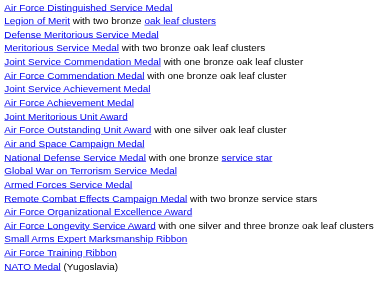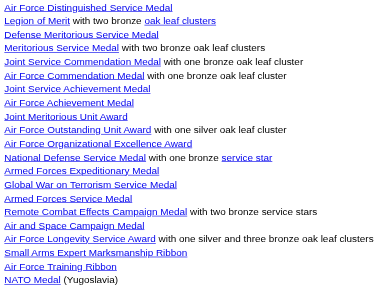 <table>
 <tr>
 <td></td>
 <td><a href='#'>Air Force Distinguished Service Medal</a></td>
 </tr>
 <tr>
 <td></td>
 <td><a href='#'>Legion of Merit</a> with two bronze <a href='#'>oak leaf clusters</a></td>
 </tr>
 <tr>
 <td></td>
 <td><a href='#'>Defense Meritorious Service Medal</a></td>
 </tr>
 <tr>
 <td></td>
 <td><a href='#'>Meritorious Service Medal</a> with two bronze oak leaf clusters</td>
 </tr>
 <tr>
 <td></td>
 <td><a href='#'>Joint Service Commendation Medal</a> with one bronze oak leaf cluster</td>
 </tr>
 <tr>
 <td></td>
 <td><a href='#'>Air Force Commendation Medal</a> with one bronze oak leaf cluster</td>
 </tr>
 <tr>
 <td></td>
 <td><a href='#'>Joint Service Achievement Medal</a></td>
 </tr>
 <tr>
 <td></td>
 <td><a href='#'>Air Force Achievement Medal</a></td>
 </tr>
 <tr>
 <td></td>
 <td><a href='#'>Joint Meritorious Unit Award</a></td>
 </tr>
 <tr>
 <td></td>
 <td><a href='#'>Air Force Outstanding Unit Award</a> with one silver oak leaf cluster</td>
 </tr>
 <tr>
 <td></td>
-<td><a href='#'>Air and Space Campaign Medal</a></td>
+<td><a href='#'>Air Force Organizational Excellence Award</a></td>
 </tr>
 <tr>
 <td></td>
 <td><a href='#'>National Defense Service Medal</a> with one bronze <a href='#'>service star</a></td>
+</tr>
+<tr>
+<td></td>
+<td><a href='#'>Armed Forces Expeditionary Medal</a></td>
 </tr>
 <tr>
 <td></td>
 <td><a href='#'>Global War on Terrorism Service Medal</a></td>
 </tr>
 <tr>
 <td></td>
 <td><a href='#'>Armed Forces Service Medal</a></td>
 </tr>
 <tr>
 <td></td>
 <td><a href='#'>Remote Combat Effects Campaign Medal</a> with two bronze service stars</td>
 </tr>
 <tr>
 <td></td>
-<td><a href='#'>Air Force Organizational Excellence Award</a></td>
+<td><a href='#'>Air and Space Campaign Medal</a></td>
 </tr>
 <tr>
 <td></td>
 <td><a href='#'>Air Force Longevity Service Award</a> with one silver and three bronze oak leaf clusters</td>
 </tr>
 <tr>
 <td></td>
 <td><a href='#'>Small Arms Expert Marksmanship Ribbon</a></td>
 </tr>
 <tr>
 <td></td>
 <td><a href='#'>Air Force Training Ribbon</a></td>
 </tr>
 <tr>
 <td></td>
 <td><a href='#'>NATO Medal</a> (Yugoslavia)</td>
 </tr>
 </table>
